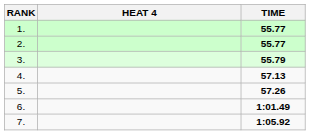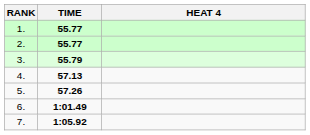 <table class="wikitable" style="border-collapse: collapse; font-size: 90%;">
 <tr>
 <th>RANK</th>
+<th align="center" style="width: 6em">TIME</th>
 <th align="left" style="width: 20em">HEAT 4</th>
-<th align="center" style="width: 6em">TIME</th>
 </tr>
 <tr style="background:#ccffcc;">
 <td align="center">1.</td>
+<td align="center"><strong>55.77</strong></td>
 <td></td>
-<td align="center"><strong>55.77</strong></td>
 </tr>
 <tr style="background:#ccffcc;">
 <td align="center">2.</td>
+<td align="center"><strong>55.77</strong></td>
 <td></td>
-<td align="center"><strong>55.77</strong></td>
 </tr>
 <tr style="background:#ddffdd;">
 <td align="center">3.</td>
+<td align="center"><strong>55.79</strong></td>
 <td></td>
-<td align="center"><strong>55.79</strong></td>
 </tr>
 <tr>
 <td align="center">4.</td>
+<td align="center"><strong>57.13</strong></td>
 <td></td>
-<td align="center"><strong>57.13</strong></td>
 </tr>
 <tr>
 <td align="center">5.</td>
+<td align="center"><strong>57.26</strong></td>
 <td></td>
-<td align="center"><strong>57.26</strong></td>
 </tr>
 <tr>
 <td align="center">6.</td>
+<td align="center"><strong>1:01.49</strong></td>
 <td></td>
-<td align="center"><strong>1:01.49</strong></td>
 </tr>
 <tr>
 <td align="center">7.</td>
+<td align="center"><strong>1:05.92</strong></td>
 <td></td>
-<td align="center"><strong>1:05.92</strong></td>
 </tr>
 </table>
